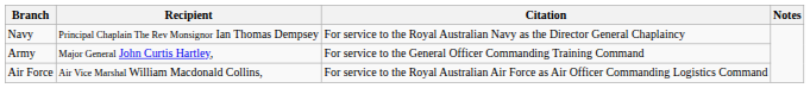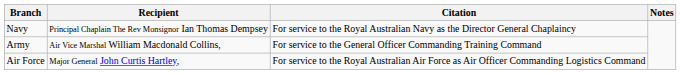 <table class="wikitable" style="font-size:95%;">
 <tr>
 <th>Branch</th>
 <th>Recipient</th>
 <th>Citation</th>
 <th>Notes</th>
 </tr>
 <tr>
 <td>Navy</td>
 <td><small>Principal Chaplain The Rev Monsignor</small> Ian Thomas Dempsey</td>
 <td>For service to the Royal Australian Navy as the Director General Chaplaincy</td>
 <td rowspan="3"></td>
 </tr>
 <tr>
 <td>Army</td>
-<td><small>Major General</small> <a href='#'>John Curtis Hartley</a>, </td>
+<td><small>Air Vice Marshal</small> William Macdonald Collins, </td>
 <td>For service to the General Officer Commanding Training Command</td>
 </tr>
 <tr>
 <td>Air Force</td>
-<td><small>Air Vice Marshal</small> William Macdonald Collins, </td>
+<td><small>Major General</small> <a href='#'>John Curtis Hartley</a>, </td>
 <td>For service to the Royal Australian Air Force as Air Officer Commanding Logistics Command</td>
 </tr>
 </table>
